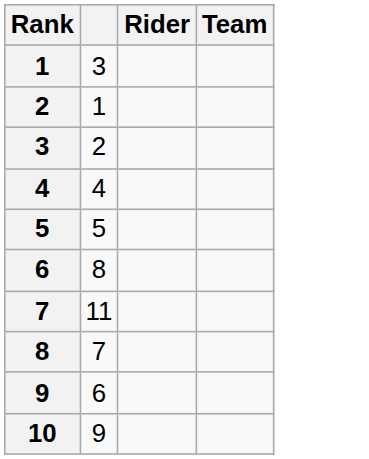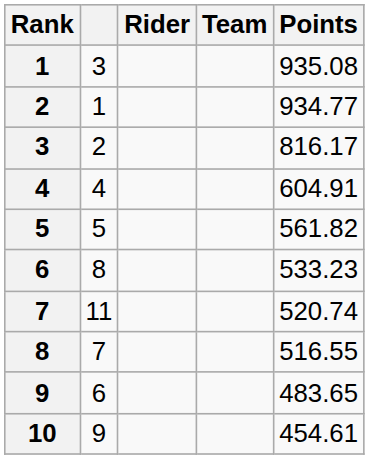 <table class="wikitable">
 <tr>
 <th scope="col">Rank</th>
 <th scope="col"></th>
 <th scope="col">Rider</th>
 <th scope="col">Team</th>
+<th scope="col">Points</th>
 </tr>
 <tr>
 <th scope="row">1</th>
 <td style="text-align:center;">3</td>
 <td></td>
 <td></td>
+<td style="text-align:right;">935.08</td>
 </tr>
 <tr>
 <th scope="row">2</th>
 <td style="text-align:center;">1</td>
 <td></td>
 <td></td>
+<td style="text-align:right;">934.77</td>
 </tr>
 <tr>
 <th scope="row">3</th>
 <td style="text-align:center;">2</td>
 <td></td>
 <td></td>
+<td style="text-align:right;">816.17</td>
 </tr>
 <tr>
 <th scope="row">4</th>
 <td style="text-align:center;">4</td>
 <td></td>
 <td></td>
+<td style="text-align:right;">604.91</td>
 </tr>
 <tr>
 <th scope="row">5</th>
 <td style="text-align:center;">5</td>
 <td></td>
 <td></td>
+<td style="text-align:right;">561.82</td>
 </tr>
 <tr>
 <th scope="row">6</th>
 <td style="text-align:center;">8</td>
 <td></td>
 <td></td>
+<td style="text-align:right;">533.23</td>
 </tr>
 <tr>
 <th scope="row">7</th>
 <td style="text-align:center;">11</td>
 <td></td>
 <td></td>
+<td style="text-align:right;">520.74</td>
 </tr>
 <tr>
 <th scope="row">8</th>
 <td style="text-align:center;">7</td>
 <td></td>
 <td></td>
+<td style="text-align:right;">516.55</td>
 </tr>
 <tr>
 <th scope="row">9</th>
 <td style="text-align:center;">6</td>
 <td></td>
 <td></td>
+<td style="text-align:right;">483.65</td>
 </tr>
 <tr>
 <th scope="row">10</th>
 <td style="text-align:center;">9</td>
 <td></td>
 <td></td>
+<td style="text-align:right;">454.61</td>
 </tr>
 </table>
